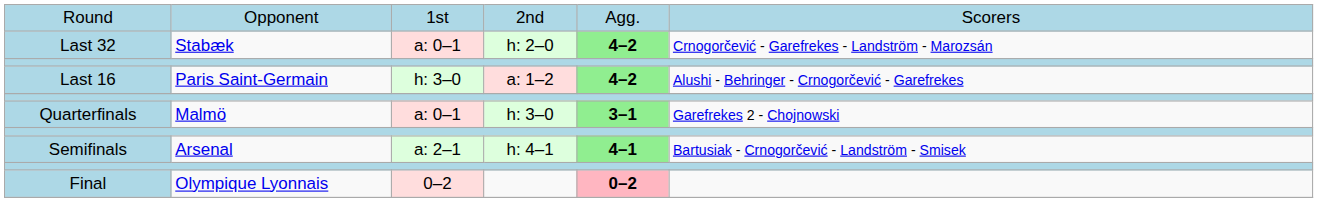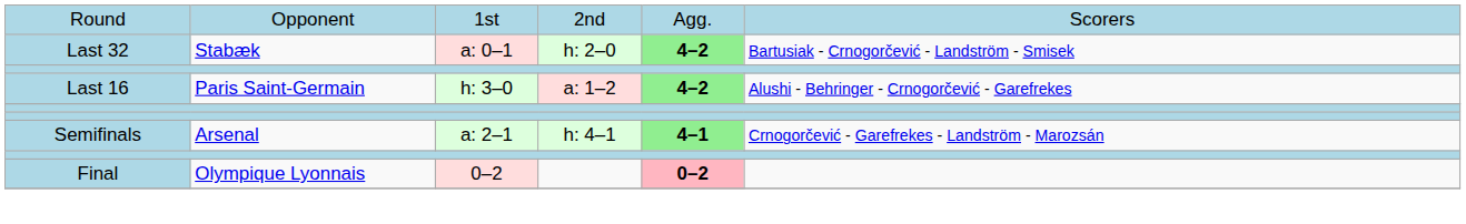 <table class="wikitable" style="text-align:center">
 <tr bgcolor=lightblue>
 <td width=150px>Round</td>
 <td width=200px>Opponent</td>
 <td width=80px>1st</td>
 <td width=80px>2nd</td>
 <td width=80px>Agg.</td>
 <td width=600px>Scorers</td>
 </tr>
 <tr>
 <td bgcolor=lightblue>Last 32</td>
 <td align=left> <a href='#'>Stabæk</a></td>
 <td bgcolor="#ffdddd">a: 0–1</td>
 <td bgcolor="#ddffdd">h: 2–0</td>
 <td bgcolor=lightgreen><strong>4–2</strong></td>
-<td align=left><small><a href='#'>Crnogorčević</a> - <a href='#'>Garefrekes</a> - <a href='#'>Landström</a> - <a href='#'>Marozsán</a></small></td>
+<td align=left><small><a href='#'>Bartusiak</a> - <a href='#'>Crnogorčević</a> - <a href='#'>Landström</a> - <a href='#'>Smisek</a></small></td>
 </tr>
 <tr bgcolor=lightblue>
 <td colspan=6></td>
 </tr>
 <tr>
 <td bgcolor=lightblue>Last 16</td>
 <td align=left> <a href='#'>Paris Saint-Germain</a></td>
 <td bgcolor="#ddffdd">h: 3–0</td>
 <td bgcolor="#ffdddd">a: 1–2</td>
 <td bgcolor=lightgreen><strong>4–2</strong></td>
 <td align=left><small><a href='#'>Alushi</a> - <a href='#'>Behringer</a> - <a href='#'>Crnogorčević</a> - <a href='#'>Garefrekes</a></small></td>
 </tr>
 <tr>
 </tr>
 <tr bgcolor=lightblue>
 <td colspan=6></td>
 </tr>
-<tr>
-<td bgcolor=lightblue>Quarterfinals</td>
-<td align=left> <a href='#'>Malmö</a></td>
-<td bgcolor="#ffdddd">a: 0–1</td>
-<td bgcolor="#ddffdd">h: 3–0</td>
-<td bgcolor=lightgreen><strong>3–1</strong></td>
-<td align=left><small><a href='#'>Garefrekes</a> 2 - <a href='#'>Chojnowski</a></small></td>
-</tr>
 <tr bgcolor=lightblue>
 <td colspan=6></td>
 </tr>
 <tr>
 <td bgcolor=lightblue>Semifinals</td>
 <td align=left> <a href='#'>Arsenal</a></td>
 <td bgcolor="#ddffdd">a: 2–1</td>
 <td bgcolor="#ddffdd">h: 4–1</td>
 <td bgcolor=lightgreen><strong>4–1</strong></td>
-<td align=left><small><a href='#'>Bartusiak</a> - <a href='#'>Crnogorčević</a> - <a href='#'>Landström</a> - <a href='#'>Smisek</a></small></td>
+<td align=left><small><a href='#'>Crnogorčević</a> - <a href='#'>Garefrekes</a> - <a href='#'>Landström</a> - <a href='#'>Marozsán</a></small></td>
 </tr>
 <tr bgcolor=lightblue>
 <td colspan=6></td>
 </tr>
 <tr>
 <td bgcolor=lightblue>Final</td>
 <td align=left> <a href='#'>Olympique Lyonnais</a></td>
 <td bgcolor="#ffdddd">0–2</td>
 <td></td>
 <td bgcolor=lightpink><strong>0–2</strong></td>
 <td align=left></td>
 </tr>
 <tr>
 </tr>
 </table>
